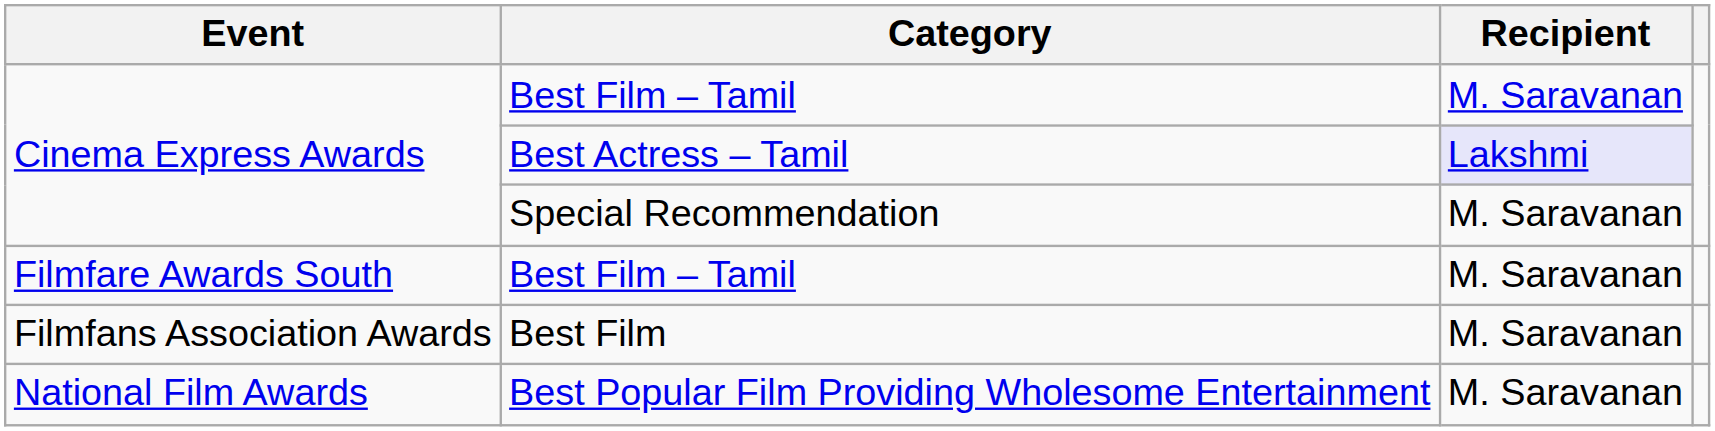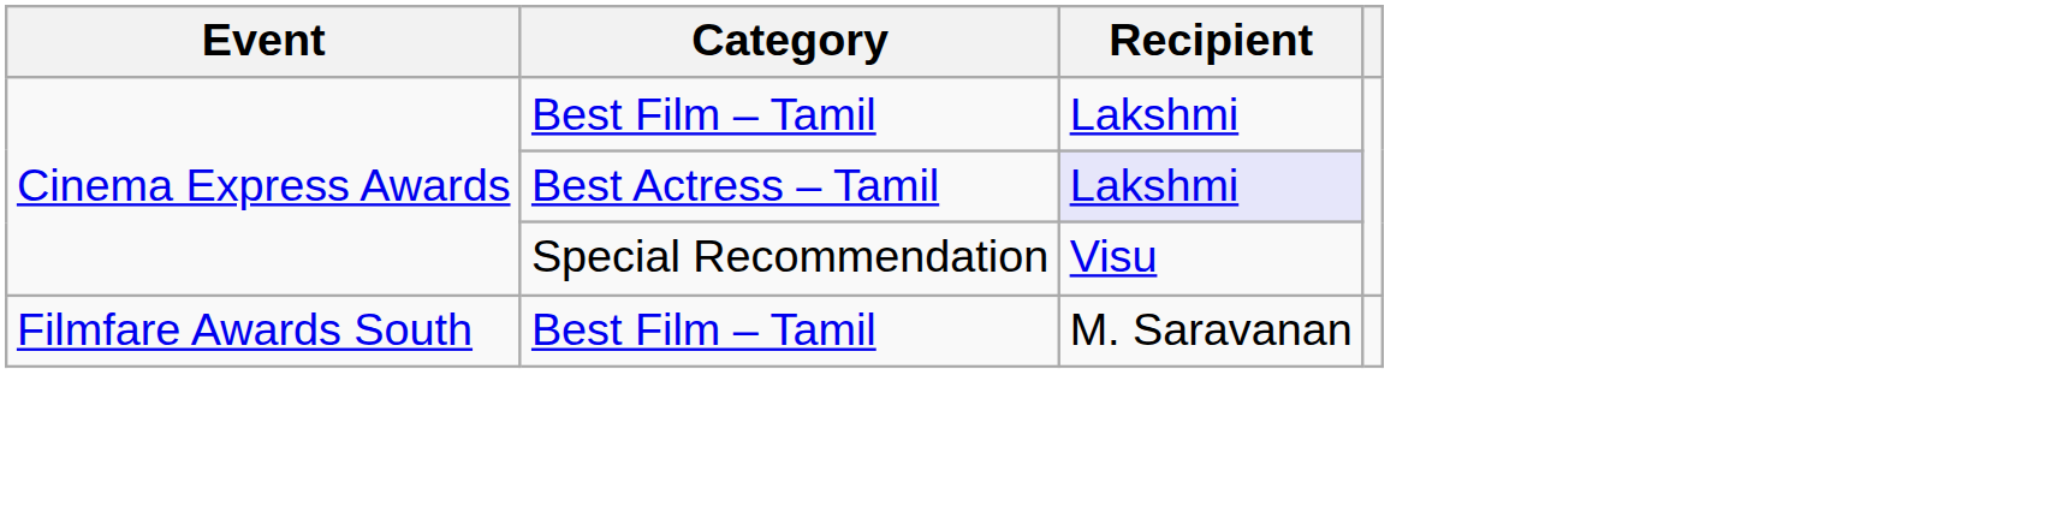 <table class="wikitable">
 <tr>
 <th>Event</th>
 <th>Category</th>
 <th>Recipient</th>
 <th></th>
 </tr>
 <tr>
 <td rowspan="3"><a href='#'>Cinema Express Awards</a></td>
 <td><a href='#'>Best Film – Tamil</a></td>
-<td><a href='#'>M. Saravanan</a></td>
+<td><a href='#'>Lakshmi</a></td>
 <td rowspan="3" style="text-align: center;"><br></td>
 </tr>
 <tr>
 <td><a href='#'>Best Actress – Tamil</a></td>
 <td style="background: lavender;"><a href='#'>Lakshmi</a></td>
 </tr>
 <tr>
 <td>Special Recommendation</td>
-<td>M. Saravanan</td>
+<td><a href='#'>Visu</a></td>
 </tr>
 <tr>
 <td><a href='#'>Filmfare Awards South</a></td>
 <td><a href='#'>Best Film – Tamil</a></td>
 <td>M. Saravanan</td>
 <td style="text-align: center;"></td>
 </tr>
-<tr>
-<td>Filmfans Association Awards</td>
-<td>Best Film</td>
-<td>M. Saravanan</td>
-<td style="text-align: center;"></td>
-</tr>
-<tr>
-<td><a href='#'>National Film Awards</a></td>
-<td><a href='#'>Best Popular Film Providing Wholesome Entertainment</a></td>
-<td>M. Saravanan</td>
-<td style="text-align: center;"></td>
-</tr>
 </table>
